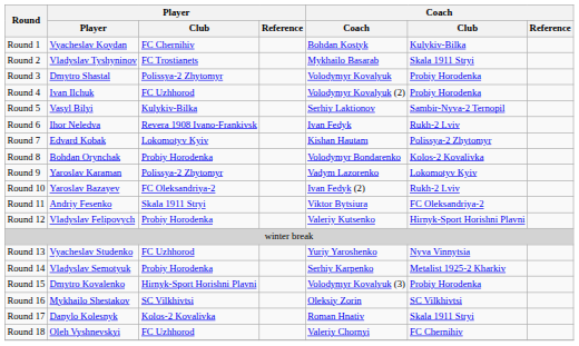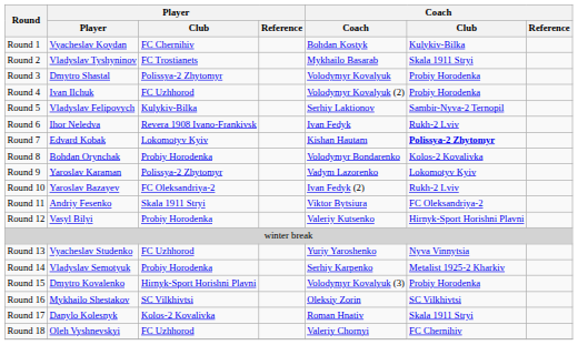 <table class="wikitable collapsible autocollapse" style="text-align:left; font-size:85%">
 <tr>
 <th rowspan="2">Round</th>
 <th colspan="3">Player</th>
 <th colspan="3">Coach</th>
 </tr>
 <tr>
 <th>Player</th>
 <th>Club</th>
 <th>Reference</th>
 <th>Coach</th>
 <th>Club</th>
 <th>Reference</th>
 </tr>
 <tr>
 <td>Round 1</td>
 <td><a href='#'>Vyacheslav Koydan</a></td>
 <td><a href='#'>FC Chernihiv</a></td>
 <td align=center></td>
 <td><a href='#'>Bohdan Kostyk</a></td>
 <td><a href='#'>Kulykiv-Bilka</a></td>
 <td align=center></td>
 </tr>
 <tr>
 <td>Round 2</td>
 <td><a href='#'>Vladyslav Tyshyninov</a></td>
 <td><a href='#'>FC Trostianets</a></td>
 <td align=center></td>
 <td><a href='#'>Mykhailo Basarab</a></td>
 <td><a href='#'>Skala 1911 Stryi</a></td>
 <td align=center></td>
 </tr>
 <tr>
 <td>Round 3</td>
 <td><a href='#'>Dmytro Shastal</a></td>
 <td><a href='#'>Polissya-2 Zhytomyr</a></td>
 <td align=center></td>
 <td><a href='#'>Volodymyr Kovalyuk</a></td>
 <td><a href='#'>Probiy Horodenka</a></td>
 <td align=center></td>
 </tr>
 <tr>
 <td>Round 4</td>
 <td><a href='#'>Ivan Ilchuk</a></td>
 <td><a href='#'>FC Uzhhorod</a></td>
 <td align=center></td>
 <td><a href='#'>Volodymyr Kovalyuk</a> (2)</td>
 <td><a href='#'>Probiy Horodenka</a></td>
 <td align=center></td>
 </tr>
 <tr>
 <td>Round 5</td>
-<td><a href='#'>Vasyl Bilyi</a></td>
+<td><a href='#'>Vladyslav Felipovych</a></td>
 <td><a href='#'>Kulykiv-Bilka</a></td>
 <td align=center></td>
 <td><a href='#'>Serhiy Laktionov</a></td>
 <td><a href='#'>Sambir-Nyva-2 Ternopil</a></td>
 <td align=center></td>
 </tr>
 <tr>
 <td>Round 6</td>
 <td><a href='#'>Ihor Neledva</a></td>
 <td><a href='#'>Revera 1908 Ivano-Frankivsk</a></td>
 <td align=center></td>
 <td><a href='#'>Ivan Fedyk</a></td>
 <td><a href='#'>Rukh-2 Lviv</a></td>
 <td align=center></td>
 </tr>
 <tr>
 <td>Round 7</td>
 <td><a href='#'>Edvard Kobak</a></td>
 <td><a href='#'>Lokomotyv Kyiv</a></td>
 <td align=center></td>
 <td><a href='#'>Kishan Hautam</a></td>
-<td><a href='#'>Polissya-2 Zhytomyr</a></td>
+<td><strong><a href='#'>Polissya-2 Zhytomyr</a></strong></td>
 <td align=center></td>
 </tr>
 <tr>
 <td>Round 8</td>
 <td><a href='#'>Bohdan Orynchak</a></td>
 <td><a href='#'>Probiy Horodenka</a></td>
 <td align=center></td>
 <td><a href='#'>Volodymyr Bondarenko</a></td>
 <td><a href='#'>Kolos-2 Kovalivka</a></td>
 <td align=center></td>
 </tr>
 <tr>
 <td>Round 9</td>
 <td><a href='#'>Yaroslav Karaman</a></td>
 <td><a href='#'>Polissya-2 Zhytomyr</a></td>
 <td align=center></td>
 <td><a href='#'>Vadym Lazorenko</a></td>
 <td><a href='#'>Lokomotyv Kyiv</a></td>
 <td align=center></td>
 </tr>
 <tr>
 <td>Round 10</td>
 <td><a href='#'>Yaroslav Bazayev</a></td>
 <td><a href='#'>FC Oleksandriya-2</a></td>
 <td align=center></td>
 <td><a href='#'>Ivan Fedyk</a> (2)</td>
 <td><a href='#'>Rukh-2 Lviv</a></td>
 <td align=center></td>
 </tr>
 <tr>
 <td>Round 11</td>
 <td><a href='#'>Andriy Fesenko</a></td>
 <td><a href='#'>Skala 1911 Stryi</a></td>
 <td align=center></td>
 <td><a href='#'>Viktor Bytsiura</a></td>
 <td><a href='#'>FC Oleksandriya-2</a></td>
 <td align=center></td>
 </tr>
 <tr>
 <td>Round 12</td>
-<td><a href='#'>Vladyslav Felipovych</a></td>
+<td><a href='#'>Vasyl Bilyi</a></td>
 <td><a href='#'>Probiy Horodenka</a></td>
 <td align=center></td>
 <td><a href='#'>Valeriy Kutsenko</a></td>
 <td><a href='#'>Hirnyk-Sport Horishni Plavni</a></td>
 <td align=center></td>
 </tr>
 <tr>
 <td colspan=7 align=center bgcolor=lightgrey>winter break</td>
 </tr>
 <tr>
 <td>Round 13</td>
 <td><a href='#'>Vyacheslav Studenko</a></td>
 <td><a href='#'>FC Uzhhorod</a></td>
 <td align=center></td>
 <td><a href='#'>Yuriy Yaroshenko</a></td>
 <td><a href='#'>Nyva Vinnytsia</a></td>
 <td align=center></td>
 </tr>
 <tr>
 <td>Round 14</td>
 <td><a href='#'>Vladyslav Semotyuk</a></td>
 <td><a href='#'>Probiy Horodenka</a></td>
 <td align=center></td>
 <td><a href='#'>Serhiy Karpenko</a></td>
 <td><a href='#'>Metalist 1925-2 Kharkiv</a></td>
 <td align=center></td>
 </tr>
 <tr>
 <td>Round 15</td>
 <td><a href='#'>Dmytro Kovalenko</a></td>
 <td><a href='#'>Hirnyk-Sport Horishni Plavni</a></td>
 <td align=center></td>
 <td><a href='#'>Volodymyr Kovalyuk</a> (3)</td>
 <td><a href='#'>Probiy Horodenka</a></td>
 <td align=center></td>
 </tr>
 <tr>
 <td>Round 16</td>
 <td><a href='#'>Mykhailo Shestakov</a></td>
 <td><a href='#'>SC Vilkhivtsi</a></td>
 <td align=center></td>
 <td><a href='#'>Oleksiy Zorin</a></td>
 <td><a href='#'>SC Vilkhivtsi</a></td>
 <td align=center></td>
 </tr>
 <tr>
 <td>Round 17</td>
 <td><a href='#'>Danylo Kolesnyk</a></td>
 <td><a href='#'>Kolos-2 Kovalivka</a></td>
 <td align=center></td>
 <td><a href='#'>Roman Hnativ</a></td>
 <td><a href='#'>Skala 1911 Stryi</a></td>
 <td align=center></td>
 </tr>
 <tr>
 <td>Round 18</td>
 <td><a href='#'>Oleh Vyshnevskyi</a></td>
 <td><a href='#'>FC Uzhhorod</a></td>
 <td align=center></td>
 <td><a href='#'>Valeriy Chornyi</a></td>
 <td><a href='#'>FC Chernihiv</a></td>
 <td align=center></td>
 </tr>
 <tr>
 </tr>
 </table>
